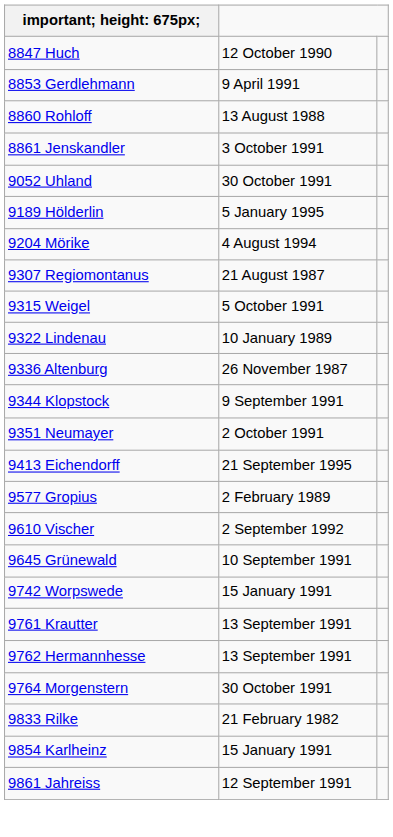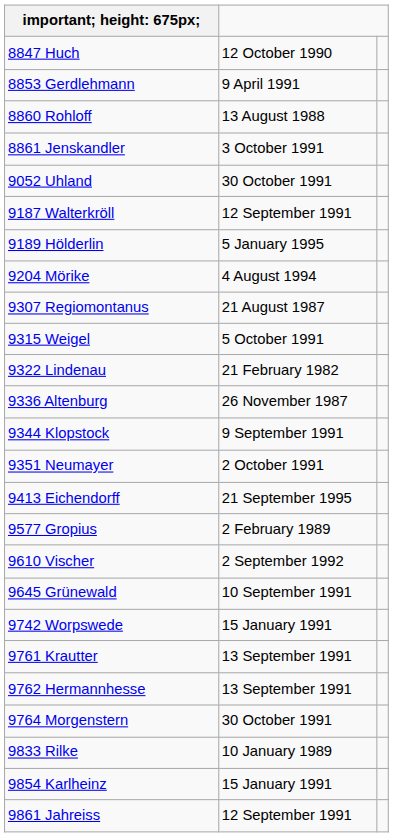 <table class="wikitable" style="font-size: 89%; float: left; width: 26em; margin-right: 1em; line-height: 1.65em">
 <tr>
 <th>important; height: 675px;</th>
 </tr>
 <tr>
 <td><a href='#'>8847 Huch</a></td>
 <td>12 October 1990</td>
 <td><small></small> </td>
 </tr>
 <tr>
 <td><a href='#'>8853 Gerdlehmann</a></td>
 <td>9 April 1991</td>
 <td><small></small></td>
 </tr>
 <tr>
 <td><a href='#'>8860 Rohloff</a></td>
 <td>13 August 1988</td>
 <td><small></small> </td>
 </tr>
 <tr>
 <td><a href='#'>8861 Jenskandler</a></td>
 <td>3 October 1991</td>
 <td><small></small> </td>
 </tr>
 <tr>
 <td><a href='#'>9052 Uhland</a></td>
 <td>30 October 1991</td>
 <td><small></small></td>
 </tr>
 <tr>
+<td><a href='#'>9187 Walterkröll</a></td>
+<td>12 September 1991</td>
+<td><small></small> </td>
+</tr>
+<tr>
 <td><a href='#'>9189 Hölderlin</a></td>
 <td>5 January 1995</td>
 <td><small></small></td>
 </tr>
 <tr>
 <td><a href='#'>9204 Mörike</a></td>
 <td>4 August 1994</td>
 <td><small></small></td>
 </tr>
 <tr>
 <td><a href='#'>9307 Regiomontanus</a></td>
 <td>21 August 1987</td>
 <td><small></small></td>
 </tr>
 <tr>
 <td><a href='#'>9315 Weigel</a></td>
 <td>5 October 1991</td>
 <td><small></small></td>
 </tr>
 <tr>
 <td><a href='#'>9322 Lindenau</a></td>
-<td>10 January 1989</td>
+<td>21 February 1982</td>
 <td><small></small></td>
 </tr>
 <tr>
 <td><a href='#'>9336 Altenburg</a></td>
 <td>26 November 1987</td>
 <td><small></small></td>
 </tr>
 <tr>
 <td><a href='#'>9344 Klopstock</a></td>
 <td>9 September 1991</td>
 <td><small></small> </td>
 </tr>
 <tr>
 <td><a href='#'>9351 Neumayer</a></td>
 <td>2 October 1991</td>
 <td><small></small> </td>
 </tr>
 <tr>
 <td><a href='#'>9413 Eichendorff</a></td>
 <td>21 September 1995</td>
 <td><small></small></td>
 </tr>
 <tr>
 <td><a href='#'>9577 Gropius</a></td>
 <td>2 February 1989</td>
 <td><small></small></td>
 </tr>
 <tr>
 <td><a href='#'>9610 Vischer</a></td>
 <td>2 September 1992</td>
 <td><small></small> </td>
 </tr>
 <tr>
 <td><a href='#'>9645 Grünewald</a></td>
 <td>10 September 1991</td>
 <td><small></small></td>
 </tr>
 <tr>
 <td><a href='#'>9742 Worpswede</a></td>
 <td>15 January 1991</td>
 <td><small></small></td>
 </tr>
 <tr>
 <td><a href='#'>9761 Krautter</a></td>
 <td>13 September 1991</td>
 <td><small></small> </td>
 </tr>
 <tr>
 <td><a href='#'>9762 Hermannhesse</a></td>
 <td>13 September 1991</td>
 <td><small></small> </td>
 </tr>
 <tr>
 <td><a href='#'>9764 Morgenstern</a></td>
 <td>30 October 1991</td>
 <td><small></small></td>
 </tr>
 <tr>
 <td><a href='#'>9833 Rilke</a></td>
-<td>21 February 1982</td>
+<td>10 January 1989</td>
 <td><small></small></td>
 </tr>
 <tr>
 <td><a href='#'>9854 Karlheinz</a></td>
 <td>15 January 1991</td>
 <td><small></small></td>
 </tr>
 <tr>
 <td><a href='#'>9861 Jahreiss</a></td>
 <td>12 September 1991</td>
 <td><small></small> </td>
 </tr>
 </table>
